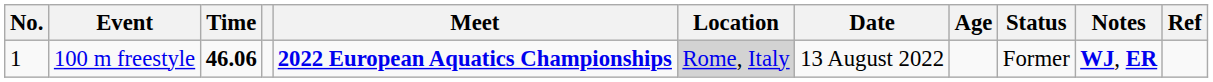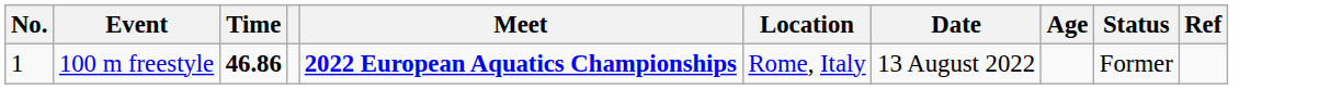 <table class="wikitable">
 <tr>
 <th>No.</th>
 <th>Event</th>
 <th>Time</th>
 <th></th>
 <th>Meet</th>
 <th>Location</th>
 <th>Date</th>
 <th>Age</th>
 <th>Status</th>
-<th>Notes</th>
 <th>Ref</th>
 </tr>
 <tr>
 <td>1</td>
 <td><a href='#'>100 m freestyle</a></td>
-<td style="text-align:center;"><strong>46.06</strong></td>
+<td style="text-align:center;"><strong>46.86</strong></td>
 <td></td>
 <td><strong><a href='#'>2022 European Aquatics Championships</a></strong></td>
-<td style="background: lightgrey;"><a href='#'>Rome</a>, <a href='#'>Italy</a></td>
+<td><a href='#'>Rome</a>, <a href='#'>Italy</a></td>
 <td>13 August 2022</td>
 <td style="text-align:center;"></td>
 <td style="text-align:center;">Former</td>
-<td style="text-align:center;"><strong><a href='#'>WJ</a></strong>, <strong><a href='#'>ER</a></strong></td>
 <td style="text-align:center;"></td>
 </tr>
 </table>
